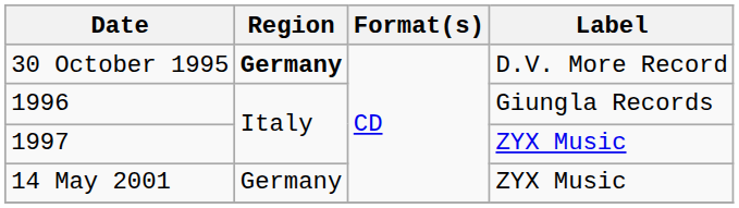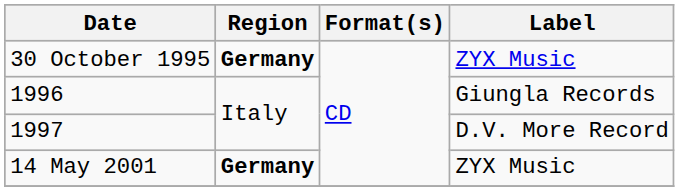 <table class="wikitable">
 <tr>
 <th align="center">Date</th>
 <th align="center">Region</th>
 <th align="center">Format(s)</th>
 <th align="center">Label</th>
 </tr>
 <tr>
 <td align="left">30 October 1995</td>
 <td align="left"><strong>Germany</strong></td>
 <td align="left" rowspan="4"><a href='#'>CD</a></td>
-<td align="left">D.V. More Record</td>
+<td align="left"><a href='#'>ZYX Music</a></td>
 </tr>
 <tr>
 <td align="left">1996</td>
 <td align="left" rowspan="2">Italy</td>
 <td align="left">Giungla Records</td>
 </tr>
 <tr>
 <td align="left">1997</td>
-<td align="left"><a href='#'>ZYX Music</a></td>
+<td align="left">D.V. More Record</td>
 </tr>
 <tr>
 <td align="left">14 May 2001</td>
-<td align="left">Germany</td>
+<td align="left"><strong>Germany</strong></td>
 <td align="left">ZYX Music</td>
 </tr>
 <tr>
 </tr>
 </table>
